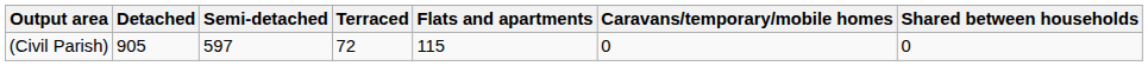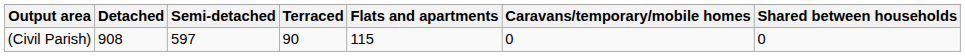 <table class="wikitable">
 <tr>
 </tr>
 <tr>
 <th>Output area</th>
 <th>Detached</th>
 <th>Semi-detached</th>
 <th>Terraced</th>
 <th>Flats and apartments</th>
 <th>Caravans/temporary/mobile homes</th>
 <th>Shared between households</th>
 </tr>
 <tr>
 <td>(Civil Parish)</td>
-<td>905</td>
+<td>908</td>
 <td>597</td>
-<td>72</td>
+<td>90</td>
 <td>115</td>
 <td>0</td>
 <td>0</td>
 </tr>
 </table>
